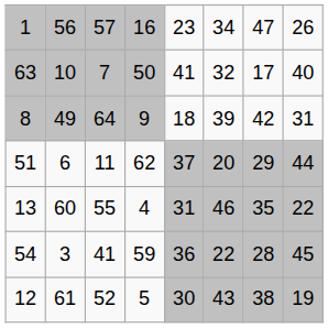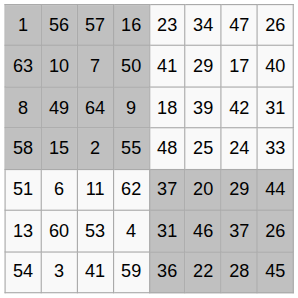 <table class="wikitable" style="margin-left:auto;margin-right:auto;text-align:center;width:16em;height:16em;table-layout:fixed;">
 <tr>
 <td style="background-color: silver;">1</td>
 <td style="background-color: silver;">56</td>
 <td style="background-color: silver;">57</td>
 <td style="background-color: silver;">16</td>
 <td>23</td>
 <td>34</td>
 <td>47</td>
 <td>26</td>
 </tr>
 <tr>
 <td style="background-color: silver;">63</td>
 <td style="background-color: silver;">10</td>
 <td style="background-color: silver;">7</td>
 <td style="background-color: silver;">50</td>
 <td>41</td>
-<td>32</td>
+<td>29</td>
 <td>17</td>
 <td>40</td>
 </tr>
 <tr>
 <td style="background-color: silver;">8</td>
 <td style="background-color: silver;">49</td>
 <td style="background-color: silver;">64</td>
 <td style="background-color: silver;">9</td>
 <td>18</td>
 <td>39</td>
 <td>42</td>
 <td>31</td>
 </tr>
 <tr>
+<td style="background-color: silver;">58</td>
+<td style="background-color: silver;">15</td>
+<td style="background-color: silver;">2</td>
+<td style="background-color: silver;">55</td>
+<td>48</td>
+<td>25</td>
+<td>24</td>
+<td>33</td>
+</tr>
+<tr>
 <td>51</td>
 <td>6</td>
 <td>11</td>
 <td>62</td>
 <td style="background-color: silver;">37</td>
 <td style="background-color: silver;">20</td>
 <td style="background-color: silver;">29</td>
 <td style="background-color: silver;">44</td>
 </tr>
 <tr>
 <td>13</td>
 <td>60</td>
-<td>55</td>
+<td>53</td>
 <td>4</td>
 <td style="background-color: silver;">31</td>
 <td style="background-color: silver;">46</td>
-<td style="background-color: silver;">35</td>
-<td style="background-color: silver;">22</td>
+<td style="background-color: silver;">37</td>
+<td style="background-color: silver;">26</td>
 </tr>
 <tr>
 <td>54</td>
 <td>3</td>
 <td>41</td>
 <td>59</td>
 <td style="background-color: silver;">36</td>
 <td style="background-color: silver;">22</td>
 <td style="background-color: silver;">28</td>
 <td style="background-color: silver;">45</td>
 </tr>
-<tr>
-<td>12</td>
-<td>61</td>
-<td>52</td>
-<td>5</td>
-<td style="background-color: silver;">30</td>
-<td style="background-color: silver;">43</td>
-<td style="background-color: silver;">38</td>
-<td style="background-color: silver;">19</td>
-</tr>
 </table>
